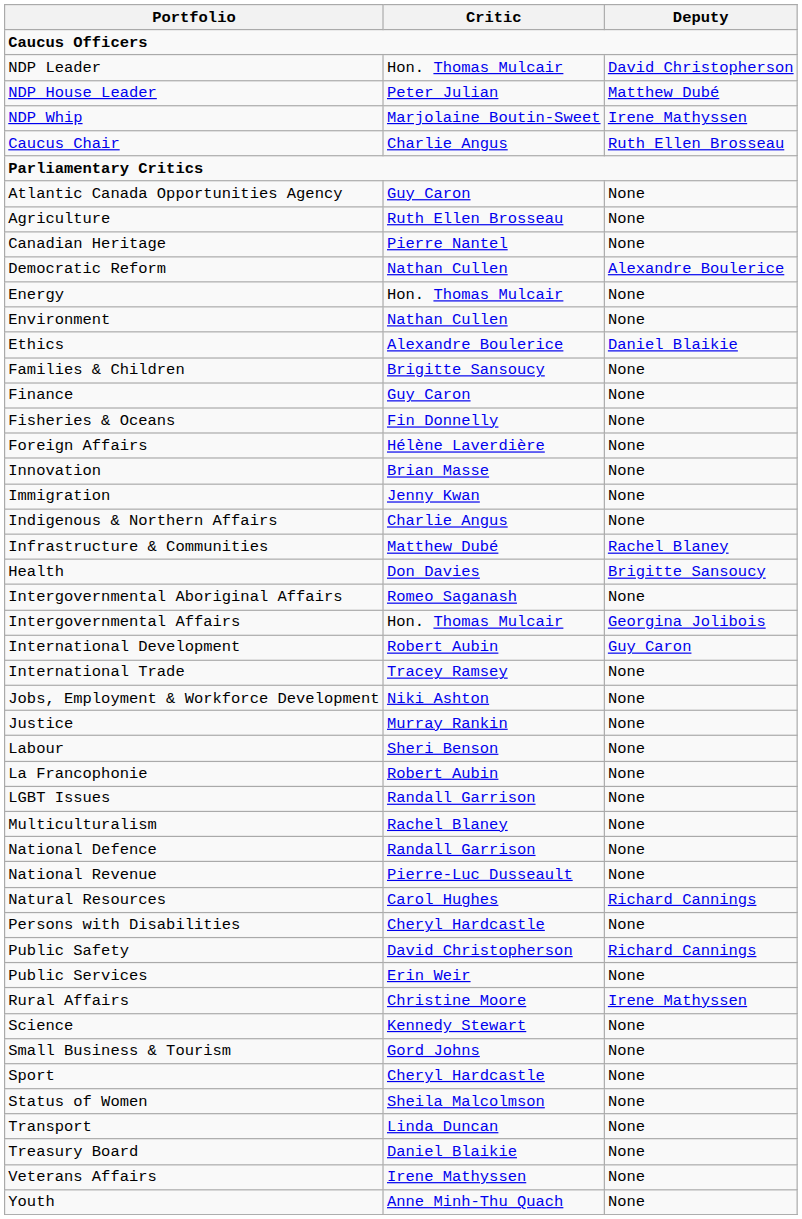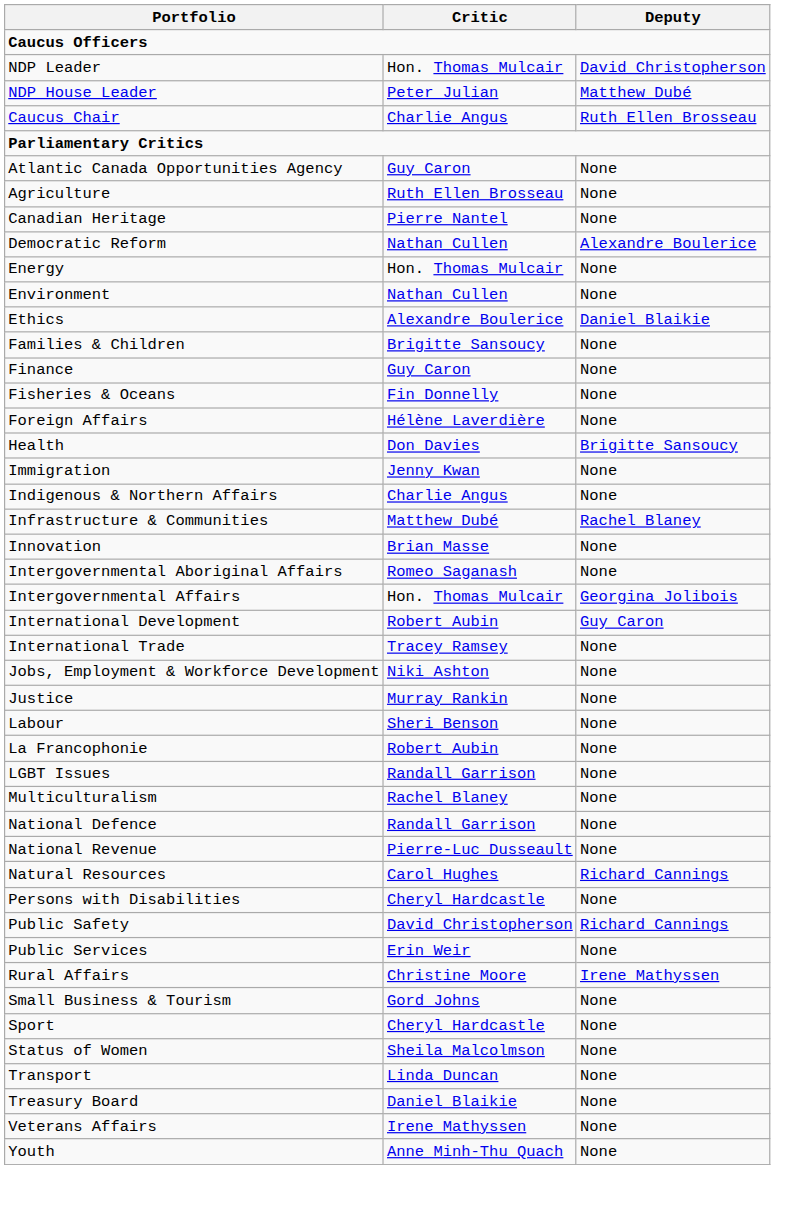 <table class="wikitable">
 <tr>
 <th>Portfolio</th>
 <th>Critic</th>
 <th>Deputy</th>
 </tr>
 <tr>
 <td colspan="3"><strong>Caucus Officers</strong></td>
 </tr>
 <tr>
 <td>NDP Leader</td>
 <td>Hon. <a href='#'>Thomas Mulcair</a></td>
 <td><a href='#'>David Christopherson</a></td>
 </tr>
 <tr>
 <td><a href='#'>NDP House Leader</a></td>
 <td><a href='#'>Peter Julian</a></td>
 <td><a href='#'>Matthew Dubé</a></td>
-</tr>
-<tr>
-<td><a href='#'>NDP Whip</a></td>
-<td><a href='#'>Marjolaine Boutin-Sweet</a></td>
-<td><a href='#'>Irene Mathyssen</a></td>
 </tr>
 <tr>
 <td><a href='#'>Caucus Chair</a></td>
 <td><a href='#'>Charlie Angus</a></td>
 <td><a href='#'>Ruth Ellen Brosseau</a></td>
 </tr>
 <tr>
 <td colspan="3"><strong>Parliamentary Critics</strong></td>
 </tr>
 <tr>
 <td>Atlantic Canada Opportunities Agency</td>
 <td><a href='#'>Guy Caron</a></td>
 <td>None</td>
 </tr>
 <tr>
 <td>Agriculture</td>
 <td><a href='#'>Ruth Ellen Brosseau</a></td>
 <td>None</td>
 </tr>
 <tr>
 <td>Canadian Heritage</td>
 <td><a href='#'>Pierre Nantel</a></td>
 <td>None</td>
 </tr>
 <tr>
 <td>Democratic Reform</td>
 <td><a href='#'>Nathan Cullen</a></td>
 <td><a href='#'>Alexandre Boulerice</a></td>
 </tr>
 <tr>
 <td>Energy</td>
 <td>Hon. <a href='#'>Thomas Mulcair</a></td>
 <td>None</td>
 </tr>
 <tr>
 <td>Environment</td>
 <td><a href='#'>Nathan Cullen</a></td>
 <td>None</td>
 </tr>
 <tr>
 <td>Ethics</td>
 <td><a href='#'>Alexandre Boulerice</a></td>
 <td><a href='#'>Daniel Blaikie</a></td>
 </tr>
 <tr>
 <td>Families & Children</td>
 <td><a href='#'>Brigitte Sansoucy</a></td>
 <td>None</td>
 </tr>
 <tr>
 <td>Finance</td>
 <td><a href='#'>Guy Caron</a></td>
 <td>None</td>
 </tr>
 <tr>
 <td>Fisheries & Oceans</td>
 <td><a href='#'>Fin Donnelly</a></td>
 <td>None</td>
 </tr>
 <tr>
 <td>Foreign Affairs</td>
 <td><a href='#'>Hélène Laverdière</a></td>
 <td>None</td>
 </tr>
 <tr>
-<td>Innovation</td>
-<td><a href='#'>Brian Masse</a></td>
-<td>None</td>
+<td>Health</td>
+<td><a href='#'>Don Davies</a></td>
+<td><a href='#'>Brigitte Sansoucy</a></td>
 </tr>
 <tr>
 <td>Immigration</td>
 <td><a href='#'>Jenny Kwan</a></td>
 <td>None</td>
 </tr>
 <tr>
 <td>Indigenous & Northern Affairs</td>
 <td><a href='#'>Charlie Angus</a></td>
 <td>None</td>
 </tr>
 <tr>
 <td>Infrastructure & Communities</td>
 <td><a href='#'>Matthew Dubé</a></td>
 <td><a href='#'>Rachel Blaney</a></td>
 </tr>
 <tr>
-<td>Health</td>
-<td><a href='#'>Don Davies</a></td>
-<td><a href='#'>Brigitte Sansoucy</a></td>
+<td>Innovation</td>
+<td><a href='#'>Brian Masse</a></td>
+<td>None</td>
 </tr>
 <tr>
 <td>Intergovernmental Aboriginal Affairs</td>
 <td><a href='#'>Romeo Saganash</a></td>
 <td>None</td>
 </tr>
 <tr>
 <td>Intergovernmental Affairs</td>
 <td>Hon. <a href='#'>Thomas Mulcair</a></td>
 <td><a href='#'>Georgina Jolibois</a></td>
 </tr>
 <tr>
 <td>International Development</td>
 <td><a href='#'>Robert Aubin</a></td>
 <td><a href='#'>Guy Caron</a></td>
 </tr>
 <tr>
 <td>International Trade</td>
 <td><a href='#'>Tracey Ramsey</a></td>
 <td>None</td>
 </tr>
 <tr>
 <td>Jobs, Employment & Workforce Development</td>
 <td><a href='#'>Niki Ashton</a></td>
 <td>None</td>
 </tr>
 <tr>
 <td>Justice</td>
 <td><a href='#'>Murray Rankin</a></td>
 <td>None</td>
 </tr>
 <tr>
 <td>Labour</td>
 <td><a href='#'>Sheri Benson</a></td>
 <td>None</td>
 </tr>
 <tr>
 <td>La Francophonie</td>
 <td><a href='#'>Robert Aubin</a></td>
 <td>None</td>
 </tr>
 <tr>
 <td>LGBT Issues</td>
 <td><a href='#'>Randall Garrison</a></td>
 <td>None</td>
 </tr>
 <tr>
 <td>Multiculturalism</td>
 <td><a href='#'>Rachel Blaney</a></td>
 <td>None</td>
 </tr>
 <tr>
 <td>National Defence</td>
 <td><a href='#'>Randall Garrison</a></td>
 <td>None</td>
 </tr>
 <tr>
 <td>National Revenue</td>
 <td><a href='#'>Pierre-Luc Dusseault</a></td>
 <td>None</td>
 </tr>
 <tr>
 <td>Natural Resources</td>
 <td><a href='#'>Carol Hughes</a></td>
 <td><a href='#'>Richard Cannings</a></td>
 </tr>
 <tr>
 <td>Persons with Disabilities</td>
 <td><a href='#'>Cheryl Hardcastle</a></td>
 <td>None</td>
 </tr>
 <tr>
 <td>Public Safety</td>
 <td><a href='#'>David Christopherson</a></td>
 <td><a href='#'>Richard Cannings</a></td>
 </tr>
 <tr>
 <td>Public Services</td>
 <td><a href='#'>Erin Weir</a></td>
 <td>None</td>
 </tr>
 <tr>
 <td>Rural Affairs</td>
 <td><a href='#'>Christine Moore</a></td>
 <td><a href='#'>Irene Mathyssen</a></td>
 </tr>
 <tr>
-<td>Science</td>
-<td><a href='#'>Kennedy Stewart</a></td>
-<td>None</td>
-</tr>
-<tr>
 <td>Small Business & Tourism</td>
 <td><a href='#'>Gord Johns</a></td>
 <td>None</td>
 </tr>
 <tr>
 <td>Sport</td>
 <td><a href='#'>Cheryl Hardcastle</a></td>
 <td>None</td>
 </tr>
 <tr>
 <td>Status of Women</td>
 <td><a href='#'>Sheila Malcolmson</a></td>
 <td>None</td>
 </tr>
 <tr>
 <td>Transport</td>
 <td><a href='#'>Linda Duncan</a></td>
 <td>None</td>
 </tr>
 <tr>
 <td>Treasury Board</td>
 <td><a href='#'>Daniel Blaikie</a></td>
 <td>None</td>
 </tr>
 <tr>
 <td>Veterans Affairs</td>
 <td><a href='#'>Irene Mathyssen</a></td>
 <td>None</td>
 </tr>
 <tr>
 <td>Youth</td>
 <td><a href='#'>Anne Minh-Thu Quach</a></td>
 <td>None</td>
 </tr>
 <tr>
 </tr>
 </table>
